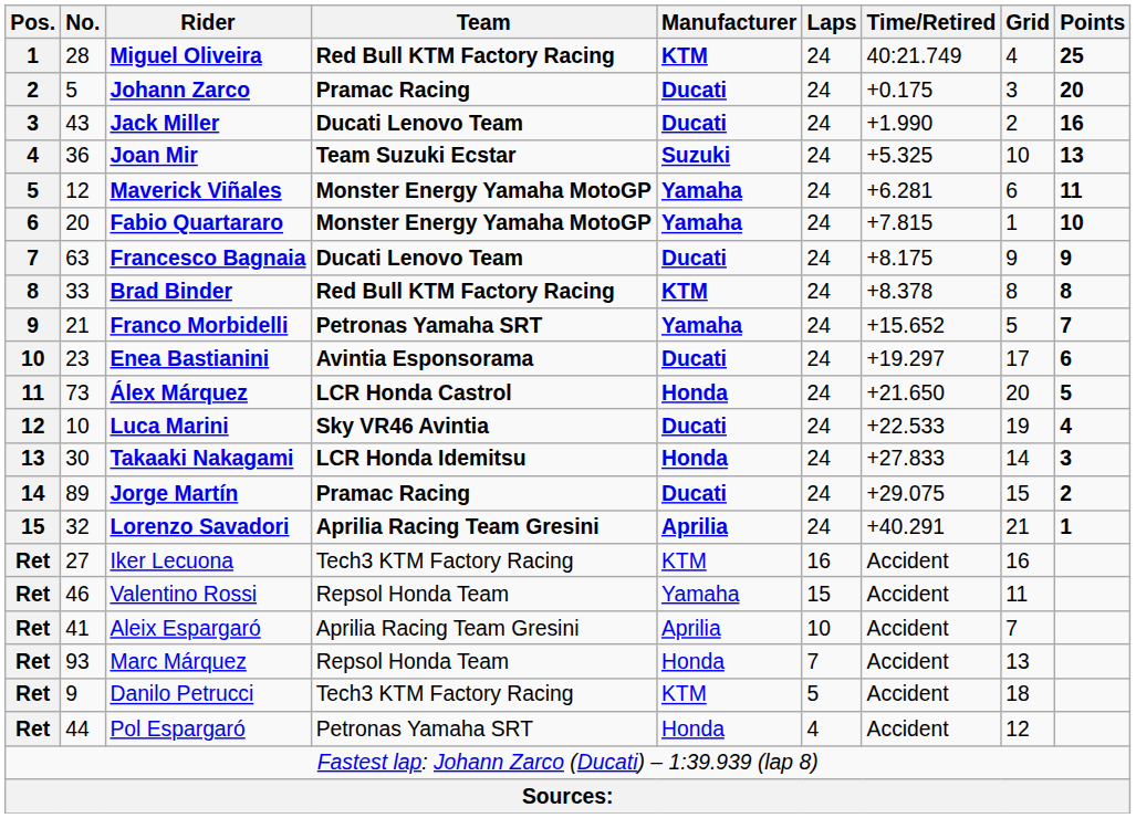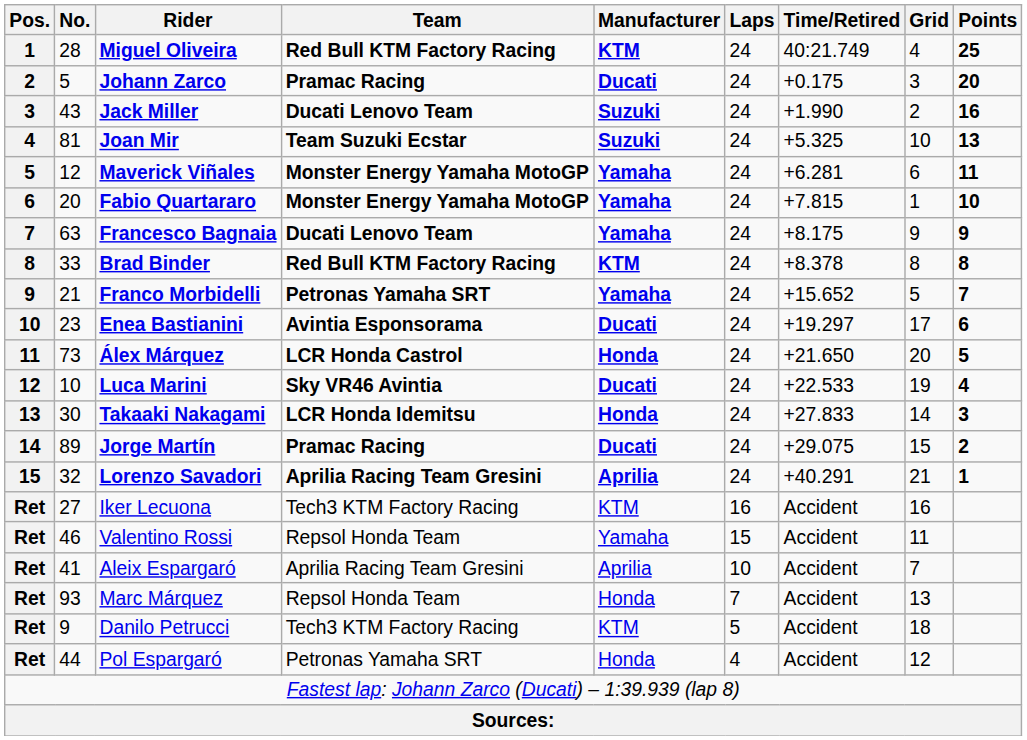 <table class="wikitable" style="font-size: 85%;">
 <tr>
 <th>Pos.</th>
 <th>No.</th>
 <th>Rider</th>
 <th>Team</th>
 <th>Manufacturer</th>
 <th>Laps</th>
 <th>Time/Retired</th>
 <th>Grid</th>
 <th>Points</th>
 </tr>
 <tr>
 <th>1</th>
 <td>28</td>
 <td> <strong><a href='#'>Miguel Oliveira</a></strong></td>
 <td><strong>Red Bull KTM Factory Racing</strong></td>
 <td><strong><a href='#'>KTM</a></strong></td>
 <td>24</td>
 <td>40:21.749</td>
 <td>4</td>
 <td><strong>25</strong></td>
 </tr>
 <tr>
 <th>2</th>
 <td>5</td>
 <td> <strong><a href='#'>Johann Zarco</a></strong></td>
 <td><strong>Pramac Racing</strong></td>
 <td><strong><a href='#'>Ducati</a></strong></td>
 <td>24</td>
 <td>+0.175</td>
 <td>3</td>
 <td><strong>20</strong></td>
 </tr>
 <tr>
 <th>3</th>
 <td>43</td>
 <td> <strong><a href='#'>Jack Miller</a></strong></td>
 <td><strong>Ducati Lenovo Team</strong></td>
-<td><strong><a href='#'>Ducati</a></strong></td>
+<td><strong><a href='#'>Suzuki</a></strong></td>
 <td>24</td>
 <td>+1.990</td>
 <td>2</td>
 <td><strong>16</strong></td>
 </tr>
 <tr>
 <th>4</th>
-<td>36</td>
+<td>81</td>
 <td> <strong><a href='#'>Joan Mir</a></strong></td>
 <td><strong>Team Suzuki Ecstar</strong></td>
 <td><strong><a href='#'>Suzuki</a></strong></td>
 <td>24</td>
 <td>+5.325</td>
 <td>10</td>
 <td><strong>13</strong></td>
 </tr>
 <tr>
 <th>5</th>
 <td>12</td>
 <td> <strong><a href='#'>Maverick Viñales</a></strong></td>
 <td><strong>Monster Energy Yamaha MotoGP</strong></td>
 <td><strong><a href='#'>Yamaha</a></strong></td>
 <td>24</td>
 <td>+6.281</td>
 <td>6</td>
 <td><strong>11</strong></td>
 </tr>
 <tr>
 <th>6</th>
 <td>20</td>
 <td> <strong><a href='#'>Fabio Quartararo</a></strong></td>
 <td><strong>Monster Energy Yamaha MotoGP</strong></td>
 <td><strong><a href='#'>Yamaha</a></strong></td>
 <td>24</td>
 <td>+7.815</td>
 <td>1</td>
 <td><strong>10</strong></td>
 </tr>
 <tr>
 <th>7</th>
 <td>63</td>
 <td> <strong><a href='#'>Francesco Bagnaia</a></strong></td>
 <td><strong>Ducati Lenovo Team</strong></td>
-<td><strong><a href='#'>Ducati</a></strong></td>
+<td><strong><a href='#'>Yamaha</a></strong></td>
 <td>24</td>
 <td>+8.175</td>
 <td>9</td>
 <td><strong>9</strong></td>
 </tr>
 <tr>
 <th>8</th>
 <td>33</td>
 <td> <strong><a href='#'>Brad Binder</a></strong></td>
 <td><strong>Red Bull KTM Factory Racing</strong></td>
 <td><strong><a href='#'>KTM</a></strong></td>
 <td>24</td>
 <td>+8.378</td>
 <td>8</td>
 <td><strong>8</strong></td>
 </tr>
 <tr>
 <th>9</th>
 <td>21</td>
 <td> <strong><a href='#'>Franco Morbidelli</a></strong></td>
 <td><strong>Petronas Yamaha SRT</strong></td>
 <td><strong><a href='#'>Yamaha</a></strong></td>
 <td>24</td>
 <td>+15.652</td>
 <td>5</td>
 <td><strong>7</strong></td>
 </tr>
 <tr>
 <th>10</th>
 <td>23</td>
 <td> <strong><a href='#'>Enea Bastianini</a></strong></td>
 <td><strong>Avintia Esponsorama</strong></td>
 <td><strong><a href='#'>Ducati</a></strong></td>
 <td>24</td>
 <td>+19.297</td>
 <td>17</td>
 <td><strong>6</strong></td>
 </tr>
 <tr>
 <th>11</th>
 <td>73</td>
 <td> <strong><a href='#'>Álex Márquez</a></strong></td>
 <td><strong>LCR Honda Castrol</strong></td>
 <td><strong><a href='#'>Honda</a></strong></td>
 <td>24</td>
 <td>+21.650</td>
 <td>20</td>
 <td><strong>5</strong></td>
 </tr>
 <tr>
 <th>12</th>
 <td>10</td>
 <td> <strong><a href='#'>Luca Marini</a></strong></td>
 <td><strong>Sky VR46 Avintia</strong></td>
 <td><strong><a href='#'>Ducati</a></strong></td>
 <td>24</td>
 <td>+22.533</td>
 <td>19</td>
 <td><strong>4</strong></td>
 </tr>
 <tr>
 <th>13</th>
 <td>30</td>
 <td> <strong><a href='#'>Takaaki Nakagami</a></strong></td>
 <td><strong>LCR Honda Idemitsu</strong></td>
 <td><strong><a href='#'>Honda</a></strong></td>
 <td>24</td>
 <td>+27.833</td>
 <td>14</td>
 <td><strong>3</strong></td>
 </tr>
 <tr>
 <th>14</th>
 <td>89</td>
 <td> <strong><a href='#'>Jorge Martín</a></strong></td>
 <td><strong>Pramac Racing</strong></td>
 <td><strong><a href='#'>Ducati</a></strong></td>
 <td>24</td>
 <td>+29.075</td>
 <td>15</td>
 <td><strong>2</strong></td>
 </tr>
 <tr>
 <th>15</th>
 <td>32</td>
 <td> <strong><a href='#'>Lorenzo Savadori</a></strong></td>
 <td><strong>Aprilia Racing Team Gresini</strong></td>
 <td><strong><a href='#'>Aprilia</a></strong></td>
 <td>24</td>
 <td>+40.291</td>
 <td>21</td>
 <td><strong>1</strong></td>
 </tr>
 <tr>
 <th>Ret</th>
 <td>27</td>
 <td> <a href='#'>Iker Lecuona</a></td>
 <td>Tech3 KTM Factory Racing</td>
 <td><a href='#'>KTM</a></td>
 <td>16</td>
 <td>Accident</td>
 <td>16</td>
 <td></td>
 </tr>
 <tr>
 <th>Ret</th>
 <td>46</td>
 <td> <a href='#'>Valentino Rossi</a></td>
 <td>Repsol Honda Team</td>
 <td><a href='#'>Yamaha</a></td>
 <td>15</td>
 <td>Accident</td>
 <td>11</td>
 <td></td>
 </tr>
 <tr>
 <th>Ret</th>
 <td>41</td>
 <td> <a href='#'>Aleix Espargaró</a></td>
 <td>Aprilia Racing Team Gresini</td>
 <td><a href='#'>Aprilia</a></td>
 <td>10</td>
 <td>Accident</td>
 <td>7</td>
 <td></td>
 </tr>
 <tr>
 <th>Ret</th>
 <td>93</td>
 <td> <a href='#'>Marc Márquez</a></td>
 <td>Repsol Honda Team</td>
 <td><a href='#'>Honda</a></td>
 <td>7</td>
 <td>Accident</td>
 <td>13</td>
 <td></td>
 </tr>
 <tr>
 <th>Ret</th>
 <td>9</td>
 <td> <a href='#'>Danilo Petrucci</a></td>
 <td>Tech3 KTM Factory Racing</td>
 <td><a href='#'>KTM</a></td>
 <td>5</td>
 <td>Accident</td>
 <td>18</td>
 <td></td>
 </tr>
 <tr>
 <th>Ret</th>
 <td>44</td>
 <td> <a href='#'>Pol Espargaró</a></td>
 <td>Petronas Yamaha SRT</td>
 <td><a href='#'>Honda</a></td>
 <td>4</td>
 <td>Accident</td>
 <td>12</td>
 <td></td>
 </tr>
 <tr class="sortbottom">
 <td colspan="9" style="text-align:center"><em><a href='#'>Fastest lap</a>:  <a href='#'>Johann Zarco</a> (<a href='#'>Ducati</a>) – 1:39.939 (lap 8)</em></td>
 </tr>
 <tr>
 <th colspan=9>Sources:</th>
 </tr>
 </table>
